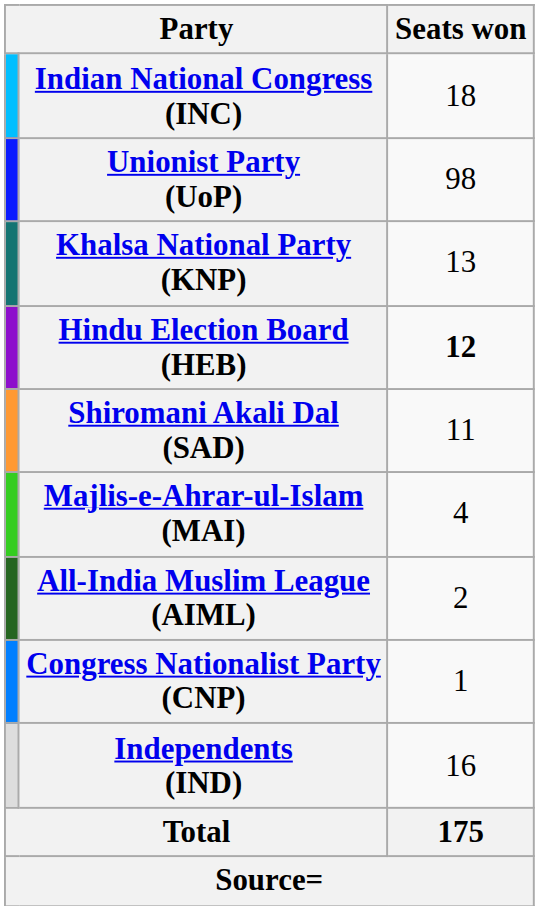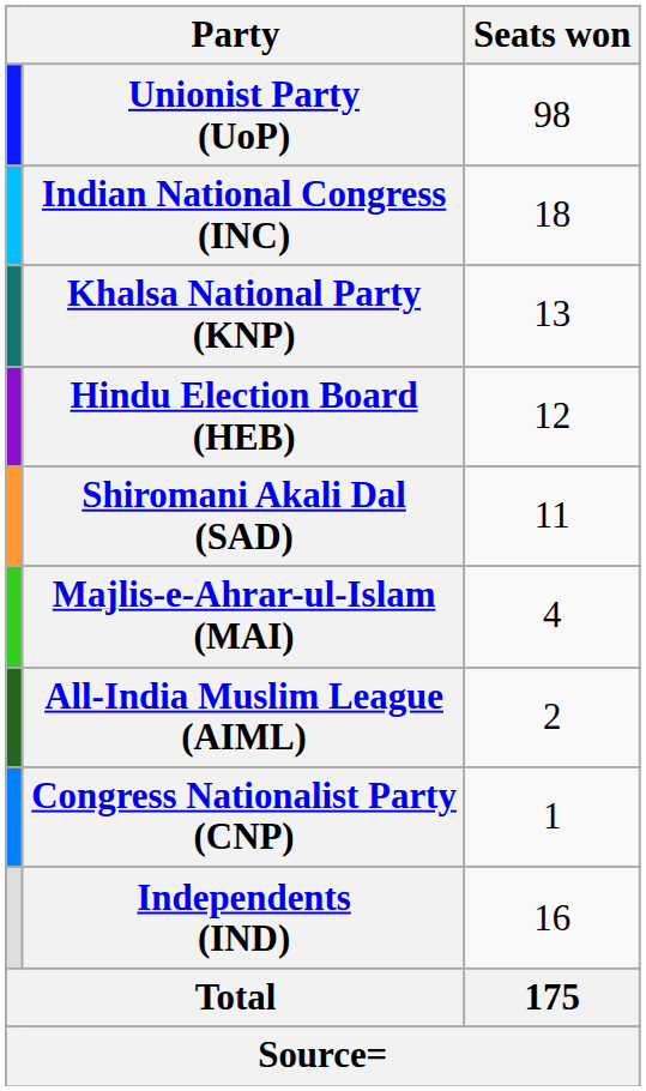 <table class="wikitable" style="text-align:center">
 <tr>
 <th colspan=2>Party</th>
 <th>Seats won</th>
 </tr>
 <tr>
+<td bgcolor=#0A1BFF></td>
+<th><a href='#'>Unionist Party</a><br>(UoP)</th>
+<td>98</td>
+</tr>
+<tr>
 <td bgcolor=#00BFFF></td>
 <th><a href='#'>Indian National Congress</a><br>(INC)</th>
 <td>18</td>
-</tr>
-<tr>
-<td bgcolor=#0A1BFF></td>
-<th><a href='#'>Unionist Party</a><br>(UoP)</th>
-<td>98</td>
 </tr>
 <tr>
 <td bgcolor=#147472></td>
 <th><a href='#'>Khalsa National Party</a><br>(KNP)</th>
 <td>13</td>
 </tr>
 <tr>
 <td bgcolor=#8D0FCC></td>
 <th><a href='#'>Hindu Election Board</a><br>(HEB)</th>
-<td><strong>12</strong></td>
+<td>12</td>
 </tr>
 <tr>
 <td bgcolor=#FF9933></td>
 <th><a href='#'>Shiromani Akali Dal</a><br>(SAD)</th>
 <td>11</td>
 </tr>
 <tr>
 <td bgcolor=#34CD20></td>
 <th><a href='#'>Majlis-e-Ahrar-ul-Islam</a><br>(MAI)</th>
 <td>4</td>
 </tr>
 <tr>
 <td bgcolor=#256520></td>
 <th><a href='#'>All-India Muslim League</a><br>(AIML)</th>
 <td>2</td>
 </tr>
 <tr>
 <td bgcolor=#007FFF></td>
 <th><a href='#'>Congress Nationalist Party</a><br>(CNP)</th>
 <td>1</td>
 </tr>
 <tr>
 <td bgcolor=#DDDDDD></td>
 <th><a href='#'>Independents</a><br>(IND)</th>
 <td>16</td>
 </tr>
 <tr>
 <th colspan=2>Total</th>
 <th>175</th>
 </tr>
 <tr>
 <th colspan=3>Source=</th>
 </tr>
 </table>
